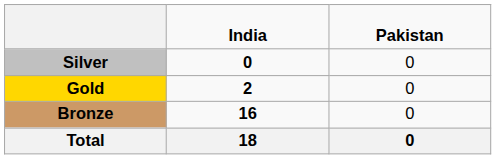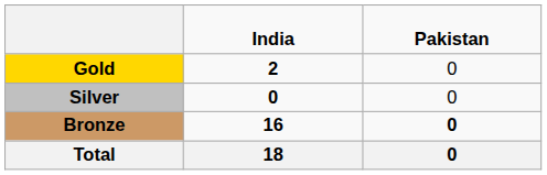 <table class="wikitable" style="text-align:center">
 <tr>
 <th style="width:150px;"></th>
 <td style="width:150px;" style="background-color:#0044AA"><span><br><strong>India</strong></span></td>
 <td style="width:150px;"style="background-color:green"><span><br><strong>Pakistan</strong></span></td>
 </tr>
 <tr>
+<td style="background:gold"><strong>Gold</strong></td>
+<td><strong>2</strong></td>
+<td>0</td>
+</tr>
+<tr>
 <td style="background:silver"><strong>Silver</strong></td>
 <td><strong>0</strong></td>
 <td>0</td>
 </tr>
 <tr>
-<td style="background:gold"><strong>Gold</strong></td>
-<td><strong>2</strong></td>
-<td>0</td>
-</tr>
-<tr>
 <td style="background:#cc9966"><strong>Bronze</strong></td>
 <td><strong>16</strong></td>
-<td>0</td>
+<td><strong>0</strong></td>
 </tr>
 <tr>
 <th>Total</th>
 <th><strong>18</strong></th>
 <th>0</th>
 </tr>
 </table>
